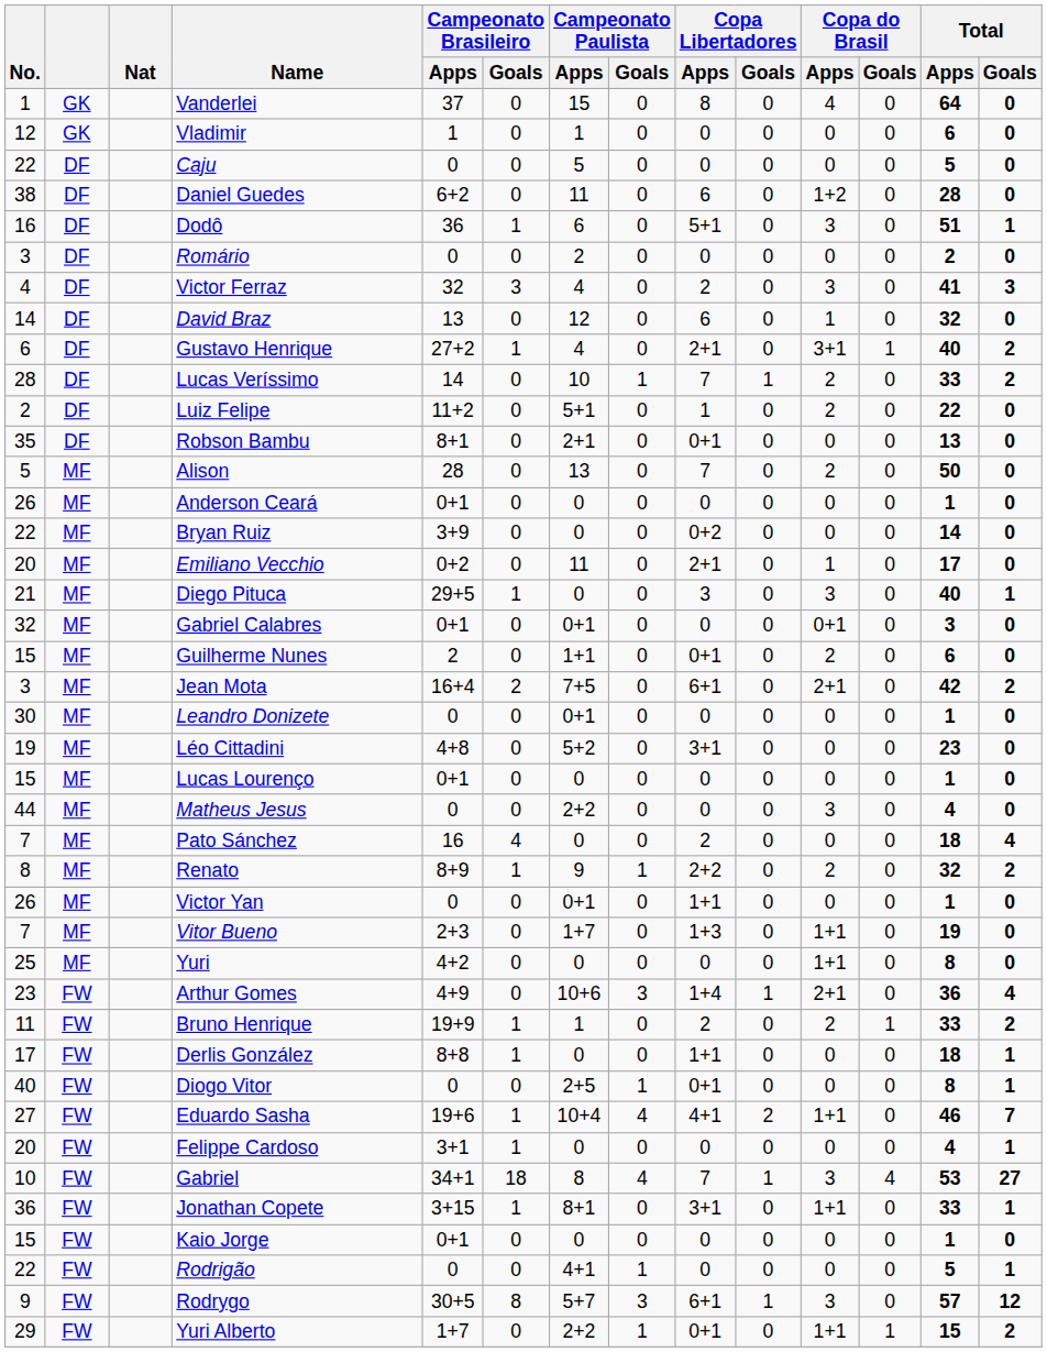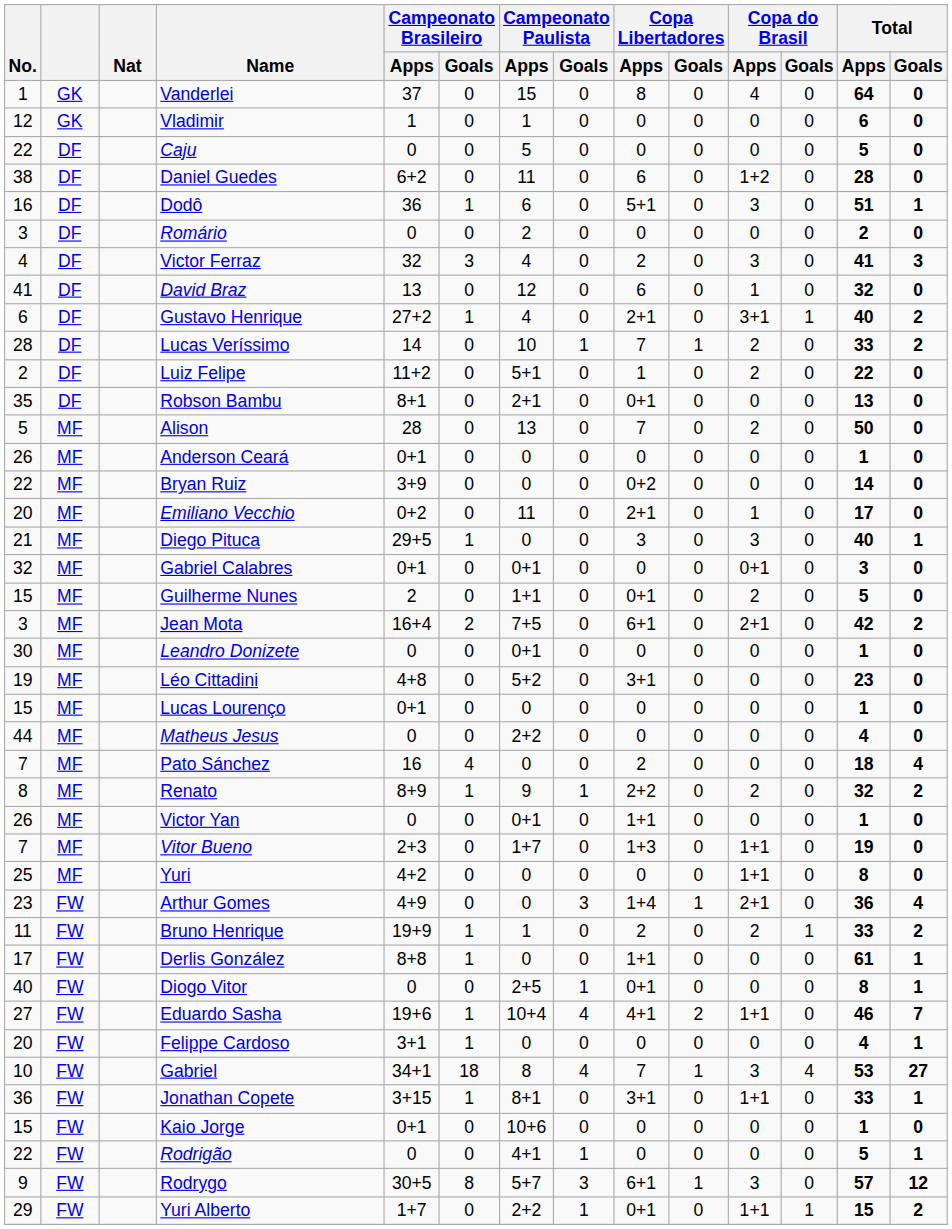 <table class="wikitable sortable" style="text-align:center">
 <tr>
 <th rowspan="2" width="20" valign="bottom">No.</th>
 <th rowspan="2" width="45" valign="bottom"></th>
 <th rowspan="2" width="45" valign="bottom">Nat</th>
 <th rowspan="2" width="200" valign="bottom">Name</th>
 <th colspan="2" width="85"><a href='#'>Campeonato Brasileiro</a></th>
 <th colspan="2" width="85"><a href='#'>Campeonato Paulista</a></th>
 <th colspan="2" width="85"><a href='#'>Copa Libertadores</a></th>
 <th colspan="2" width="85"><a href='#'>Copa do Brasil</a></th>
 <th colspan="2" width="85">Total</th>
 </tr>
 <tr>
 <th>Apps</th>
 <th>Goals</th>
 <th>Apps</th>
 <th>Goals</th>
 <th>Apps</th>
 <th>Goals</th>
 <th>Apps</th>
 <th>Goals</th>
 <th>Apps</th>
 <th>Goals</th>
 </tr>
 <tr>
 <td>1</td>
 <td><a href='#'>GK</a></td>
 <td></td>
 <td align=left><a href='#'>Vanderlei</a></td>
 <td>37</td>
 <td>0</td>
 <td>15</td>
 <td>0</td>
 <td>8</td>
 <td>0</td>
 <td>4</td>
 <td>0</td>
 <td><strong>64</strong></td>
 <td><strong>0</strong></td>
 </tr>
 <tr>
 <td>12</td>
 <td><a href='#'>GK</a></td>
 <td></td>
 <td align=left><a href='#'>Vladimir</a></td>
 <td>1</td>
 <td>0</td>
 <td>1</td>
 <td>0</td>
 <td>0</td>
 <td>0</td>
 <td>0</td>
 <td>0</td>
 <td><strong>6</strong></td>
 <td><strong>0</strong></td>
 </tr>
 <tr>
 <td>22</td>
 <td><a href='#'>DF</a></td>
 <td></td>
 <td align=left><em><a href='#'>Caju</a></em></td>
 <td>0</td>
 <td>0</td>
 <td>5</td>
 <td>0</td>
 <td>0</td>
 <td>0</td>
 <td>0</td>
 <td>0</td>
 <td><strong>5</strong></td>
 <td><strong>0</strong></td>
 </tr>
 <tr>
 <td>38</td>
 <td><a href='#'>DF</a></td>
 <td></td>
 <td align=left><a href='#'>Daniel Guedes</a></td>
 <td>6+2</td>
 <td>0</td>
 <td>11</td>
 <td>0</td>
 <td>6</td>
 <td>0</td>
 <td>1+2</td>
 <td>0</td>
 <td><strong>28</strong></td>
 <td><strong>0</strong></td>
 </tr>
 <tr>
 <td>16</td>
 <td><a href='#'>DF</a></td>
 <td></td>
 <td align=left><a href='#'>Dodô</a></td>
 <td>36</td>
 <td>1</td>
 <td>6</td>
 <td>0</td>
 <td>5+1</td>
 <td>0</td>
 <td>3</td>
 <td>0</td>
 <td><strong>51</strong></td>
 <td><strong>1</strong></td>
 </tr>
 <tr>
 <td>3</td>
 <td><a href='#'>DF</a></td>
 <td></td>
 <td align=left><em><a href='#'>Romário</a></em></td>
 <td>0</td>
 <td>0</td>
 <td>2</td>
 <td>0</td>
 <td>0</td>
 <td>0</td>
 <td>0</td>
 <td>0</td>
 <td><strong>2</strong></td>
 <td><strong>0</strong></td>
 </tr>
 <tr>
 <td>4</td>
 <td><a href='#'>DF</a></td>
 <td></td>
 <td align=left><a href='#'>Victor Ferraz</a></td>
 <td>32</td>
 <td>3</td>
 <td>4</td>
 <td>0</td>
 <td>2</td>
 <td>0</td>
 <td>3</td>
 <td>0</td>
 <td><strong>41</strong></td>
 <td><strong>3</strong></td>
 </tr>
 <tr>
-<td>14</td>
+<td>41</td>
 <td><a href='#'>DF</a></td>
 <td></td>
 <td align=left><em><a href='#'>David Braz</a></em></td>
 <td>13</td>
 <td>0</td>
 <td>12</td>
 <td>0</td>
 <td>6</td>
 <td>0</td>
 <td>1</td>
 <td>0</td>
 <td><strong>32</strong></td>
 <td><strong>0</strong></td>
 </tr>
 <tr>
 <td>6</td>
 <td><a href='#'>DF</a></td>
 <td></td>
 <td align=left><a href='#'>Gustavo Henrique</a></td>
 <td>27+2</td>
 <td>1</td>
 <td>4</td>
 <td>0</td>
 <td>2+1</td>
 <td>0</td>
 <td>3+1</td>
 <td>1</td>
 <td><strong>40</strong></td>
 <td><strong>2</strong></td>
 </tr>
 <tr>
 <td>28</td>
 <td><a href='#'>DF</a></td>
 <td></td>
 <td align=left><a href='#'>Lucas Veríssimo</a></td>
 <td>14</td>
 <td>0</td>
 <td>10</td>
 <td>1</td>
 <td>7</td>
 <td>1</td>
 <td>2</td>
 <td>0</td>
 <td><strong>33</strong></td>
 <td><strong>2</strong></td>
 </tr>
 <tr>
 <td>2</td>
 <td><a href='#'>DF</a></td>
 <td></td>
 <td align=left><a href='#'>Luiz Felipe</a></td>
 <td>11+2</td>
 <td>0</td>
 <td>5+1</td>
 <td>0</td>
 <td>1</td>
 <td>0</td>
 <td>2</td>
 <td>0</td>
 <td><strong>22</strong></td>
 <td><strong>0</strong></td>
 </tr>
 <tr>
 <td>35</td>
 <td><a href='#'>DF</a></td>
 <td></td>
 <td align=left><a href='#'>Robson Bambu</a></td>
 <td>8+1</td>
 <td>0</td>
 <td>2+1</td>
 <td>0</td>
 <td>0+1</td>
 <td>0</td>
 <td>0</td>
 <td>0</td>
 <td><strong>13</strong></td>
 <td><strong>0</strong></td>
 </tr>
 <tr>
 <td>5</td>
 <td><a href='#'>MF</a></td>
 <td></td>
 <td align=left><a href='#'>Alison</a></td>
 <td>28</td>
 <td>0</td>
 <td>13</td>
 <td>0</td>
 <td>7</td>
 <td>0</td>
 <td>2</td>
 <td>0</td>
 <td><strong>50</strong></td>
 <td><strong>0</strong></td>
 </tr>
 <tr>
 <td>26</td>
 <td><a href='#'>MF</a></td>
 <td></td>
 <td align=left><a href='#'>Anderson Ceará</a></td>
 <td>0+1</td>
 <td>0</td>
 <td>0</td>
 <td>0</td>
 <td>0</td>
 <td>0</td>
 <td>0</td>
 <td>0</td>
 <td><strong>1</strong></td>
 <td><strong>0</strong></td>
 </tr>
 <tr>
 <td>22</td>
 <td><a href='#'>MF</a></td>
 <td></td>
 <td align=left><a href='#'>Bryan Ruiz</a></td>
 <td>3+9</td>
 <td>0</td>
 <td>0</td>
 <td>0</td>
 <td>0+2</td>
 <td>0</td>
 <td>0</td>
 <td>0</td>
 <td><strong>14</strong></td>
 <td><strong>0</strong></td>
 </tr>
 <tr>
 <td>20</td>
 <td><a href='#'>MF</a></td>
 <td></td>
 <td align=left><em><a href='#'>Emiliano Vecchio</a></em></td>
 <td>0+2</td>
 <td>0</td>
 <td>11</td>
 <td>0</td>
 <td>2+1</td>
 <td>0</td>
 <td>1</td>
 <td>0</td>
 <td><strong>17</strong></td>
 <td><strong>0</strong></td>
 </tr>
 <tr>
 <td>21</td>
 <td><a href='#'>MF</a></td>
 <td></td>
 <td align=left><a href='#'>Diego Pituca</a></td>
 <td>29+5</td>
 <td>1</td>
 <td>0</td>
 <td>0</td>
 <td>3</td>
 <td>0</td>
 <td>3</td>
 <td>0</td>
 <td><strong>40</strong></td>
 <td><strong>1</strong></td>
 </tr>
 <tr>
 <td>32</td>
 <td><a href='#'>MF</a></td>
 <td></td>
 <td align=left><a href='#'>Gabriel Calabres</a></td>
 <td>0+1</td>
 <td>0</td>
 <td>0+1</td>
 <td>0</td>
 <td>0</td>
 <td>0</td>
 <td>0+1</td>
 <td>0</td>
 <td><strong>3</strong></td>
 <td><strong>0</strong></td>
 </tr>
 <tr>
 <td>15</td>
 <td><a href='#'>MF</a></td>
 <td></td>
 <td align=left><a href='#'>Guilherme Nunes</a></td>
 <td>2</td>
 <td>0</td>
 <td>1+1</td>
 <td>0</td>
 <td>0+1</td>
 <td>0</td>
 <td>2</td>
 <td>0</td>
-<td><strong>6</strong></td>
+<td><strong>5</strong></td>
 <td><strong>0</strong></td>
 </tr>
 <tr>
 <td>3</td>
 <td><a href='#'>MF</a></td>
 <td></td>
 <td align=left><a href='#'>Jean Mota</a></td>
 <td>16+4</td>
 <td>2</td>
 <td>7+5</td>
 <td>0</td>
 <td>6+1</td>
 <td>0</td>
 <td>2+1</td>
 <td>0</td>
 <td><strong>42</strong></td>
 <td><strong>2</strong></td>
 </tr>
 <tr>
 <td>30</td>
 <td><a href='#'>MF</a></td>
 <td></td>
 <td align=left><em><a href='#'>Leandro Donizete</a></em></td>
 <td>0</td>
 <td>0</td>
 <td>0+1</td>
 <td>0</td>
 <td>0</td>
 <td>0</td>
 <td>0</td>
 <td>0</td>
 <td><strong>1</strong></td>
 <td><strong>0</strong></td>
 </tr>
 <tr>
 <td>19</td>
 <td><a href='#'>MF</a></td>
 <td></td>
 <td align=left><a href='#'>Léo Cittadini</a></td>
 <td>4+8</td>
 <td>0</td>
 <td>5+2</td>
 <td>0</td>
 <td>3+1</td>
 <td>0</td>
 <td>0</td>
 <td>0</td>
 <td><strong>23</strong></td>
 <td><strong>0</strong></td>
 </tr>
 <tr>
 <td>15</td>
 <td><a href='#'>MF</a></td>
 <td></td>
 <td align=left><a href='#'>Lucas Lourenço</a></td>
 <td>0+1</td>
 <td>0</td>
 <td>0</td>
 <td>0</td>
 <td>0</td>
 <td>0</td>
 <td>0</td>
 <td>0</td>
 <td><strong>1</strong></td>
 <td><strong>0</strong></td>
 </tr>
 <tr>
 <td>44</td>
 <td><a href='#'>MF</a></td>
 <td></td>
 <td align=left><em><a href='#'>Matheus Jesus</a></em></td>
 <td>0</td>
 <td>0</td>
 <td>2+2</td>
 <td>0</td>
 <td>0</td>
 <td>0</td>
-<td>3</td>
+<td>0</td>
 <td>0</td>
 <td><strong>4</strong></td>
 <td><strong>0</strong></td>
 </tr>
 <tr>
 <td>7</td>
 <td><a href='#'>MF</a></td>
 <td></td>
 <td align=left><a href='#'>Pato Sánchez</a></td>
 <td>16</td>
 <td>4</td>
 <td>0</td>
 <td>0</td>
 <td>2</td>
 <td>0</td>
 <td>0</td>
 <td>0</td>
 <td><strong>18</strong></td>
 <td><strong>4</strong></td>
 </tr>
 <tr>
 <td>8</td>
 <td><a href='#'>MF</a></td>
 <td></td>
 <td align=left><a href='#'>Renato</a></td>
 <td>8+9</td>
 <td>1</td>
 <td>9</td>
 <td>1</td>
 <td>2+2</td>
 <td>0</td>
 <td>2</td>
 <td>0</td>
 <td><strong>32</strong></td>
 <td><strong>2</strong></td>
 </tr>
 <tr>
 <td>26</td>
 <td><a href='#'>MF</a></td>
 <td></td>
 <td align=left><a href='#'>Victor Yan</a></td>
 <td>0</td>
 <td>0</td>
 <td>0+1</td>
 <td>0</td>
 <td>1+1</td>
 <td>0</td>
 <td>0</td>
 <td>0</td>
 <td><strong>1</strong></td>
 <td><strong>0</strong></td>
 </tr>
 <tr>
 <td>7</td>
 <td><a href='#'>MF</a></td>
 <td></td>
 <td align=left><em><a href='#'>Vitor Bueno</a></em></td>
 <td>2+3</td>
 <td>0</td>
 <td>1+7</td>
 <td>0</td>
 <td>1+3</td>
 <td>0</td>
 <td>1+1</td>
 <td>0</td>
 <td><strong>19</strong></td>
 <td><strong>0</strong></td>
 </tr>
 <tr>
 <td>25</td>
 <td><a href='#'>MF</a></td>
 <td></td>
 <td align=left><a href='#'>Yuri</a></td>
 <td>4+2</td>
 <td>0</td>
 <td>0</td>
 <td>0</td>
 <td>0</td>
 <td>0</td>
 <td>1+1</td>
 <td>0</td>
 <td><strong>8</strong></td>
 <td><strong>0</strong></td>
 </tr>
 <tr>
 <td>23</td>
 <td><a href='#'>FW</a></td>
 <td></td>
 <td align=left><a href='#'>Arthur Gomes</a></td>
 <td>4+9</td>
 <td>0</td>
-<td>10+6</td>
+<td>0</td>
 <td>3</td>
 <td>1+4</td>
 <td>1</td>
 <td>2+1</td>
 <td>0</td>
 <td><strong>36</strong></td>
 <td><strong>4</strong></td>
 </tr>
 <tr>
 <td>11</td>
 <td><a href='#'>FW</a></td>
 <td></td>
 <td align=left><a href='#'>Bruno Henrique</a></td>
 <td>19+9</td>
 <td>1</td>
 <td>1</td>
 <td>0</td>
 <td>2</td>
 <td>0</td>
 <td>2</td>
 <td>1</td>
 <td><strong>33</strong></td>
 <td><strong>2</strong></td>
 </tr>
 <tr>
 <td>17</td>
 <td><a href='#'>FW</a></td>
 <td></td>
 <td align=left><a href='#'>Derlis González</a></td>
 <td>8+8</td>
 <td>1</td>
 <td>0</td>
 <td>0</td>
 <td>1+1</td>
 <td>0</td>
 <td>0</td>
 <td>0</td>
-<td><strong>18</strong></td>
+<td><strong>61</strong></td>
 <td><strong>1</strong></td>
 </tr>
 <tr>
 <td>40</td>
 <td><a href='#'>FW</a></td>
 <td></td>
 <td align=left><a href='#'>Diogo Vitor</a></td>
 <td>0</td>
 <td>0</td>
 <td>2+5</td>
 <td>1</td>
 <td>0+1</td>
 <td>0</td>
 <td>0</td>
 <td>0</td>
 <td><strong>8</strong></td>
 <td><strong>1</strong></td>
 </tr>
 <tr>
 <td>27</td>
 <td><a href='#'>FW</a></td>
 <td></td>
 <td align=left><a href='#'>Eduardo Sasha</a></td>
 <td>19+6</td>
 <td>1</td>
 <td>10+4</td>
 <td>4</td>
 <td>4+1</td>
 <td>2</td>
 <td>1+1</td>
 <td>0</td>
 <td><strong>46</strong></td>
 <td><strong>7</strong></td>
 </tr>
 <tr>
 <td>20</td>
 <td><a href='#'>FW</a></td>
 <td></td>
 <td align=left><a href='#'>Felippe Cardoso</a></td>
 <td>3+1</td>
 <td>1</td>
 <td>0</td>
 <td>0</td>
 <td>0</td>
 <td>0</td>
 <td>0</td>
 <td>0</td>
 <td><strong>4</strong></td>
 <td><strong>1</strong></td>
 </tr>
 <tr>
 <td>10</td>
 <td><a href='#'>FW</a></td>
 <td></td>
 <td align=left><a href='#'>Gabriel</a></td>
 <td>34+1</td>
 <td>18</td>
 <td>8</td>
 <td>4</td>
 <td>7</td>
 <td>1</td>
 <td>3</td>
 <td>4</td>
 <td><strong>53</strong></td>
 <td><strong>27</strong></td>
 </tr>
 <tr>
 <td>36</td>
 <td><a href='#'>FW</a></td>
 <td></td>
 <td align=left><a href='#'>Jonathan Copete</a></td>
 <td>3+15</td>
 <td>1</td>
 <td>8+1</td>
 <td>0</td>
 <td>3+1</td>
 <td>0</td>
 <td>1+1</td>
 <td>0</td>
 <td><strong>33</strong></td>
 <td><strong>1</strong></td>
 </tr>
 <tr>
 <td>15</td>
 <td><a href='#'>FW</a></td>
 <td></td>
 <td align=left><a href='#'>Kaio Jorge</a></td>
 <td>0+1</td>
 <td>0</td>
-<td>0</td>
+<td>10+6</td>
 <td>0</td>
 <td>0</td>
 <td>0</td>
 <td>0</td>
 <td>0</td>
 <td><strong>1</strong></td>
 <td><strong>0</strong></td>
 </tr>
 <tr>
 <td>22</td>
 <td><a href='#'>FW</a></td>
 <td></td>
 <td align=left><em><a href='#'>Rodrigão</a></em></td>
 <td>0</td>
 <td>0</td>
 <td>4+1</td>
 <td>1</td>
 <td>0</td>
 <td>0</td>
 <td>0</td>
 <td>0</td>
 <td><strong>5</strong></td>
 <td><strong>1</strong></td>
 </tr>
 <tr>
 <td>9</td>
 <td><a href='#'>FW</a></td>
 <td></td>
 <td align=left><a href='#'>Rodrygo</a></td>
 <td>30+5</td>
 <td>8</td>
 <td>5+7</td>
 <td>3</td>
 <td>6+1</td>
 <td>1</td>
 <td>3</td>
 <td>0</td>
 <td><strong>57</strong></td>
 <td><strong>12</strong></td>
 </tr>
 <tr>
 <td>29</td>
 <td><a href='#'>FW</a></td>
 <td></td>
 <td align=left><a href='#'>Yuri Alberto</a></td>
 <td>1+7</td>
 <td>0</td>
 <td>2+2</td>
 <td>1</td>
 <td>0+1</td>
 <td>0</td>
 <td>1+1</td>
 <td>1</td>
 <td><strong>15</strong></td>
 <td><strong>2</strong></td>
 </tr>
 <tr>
 </tr>
 </table>
